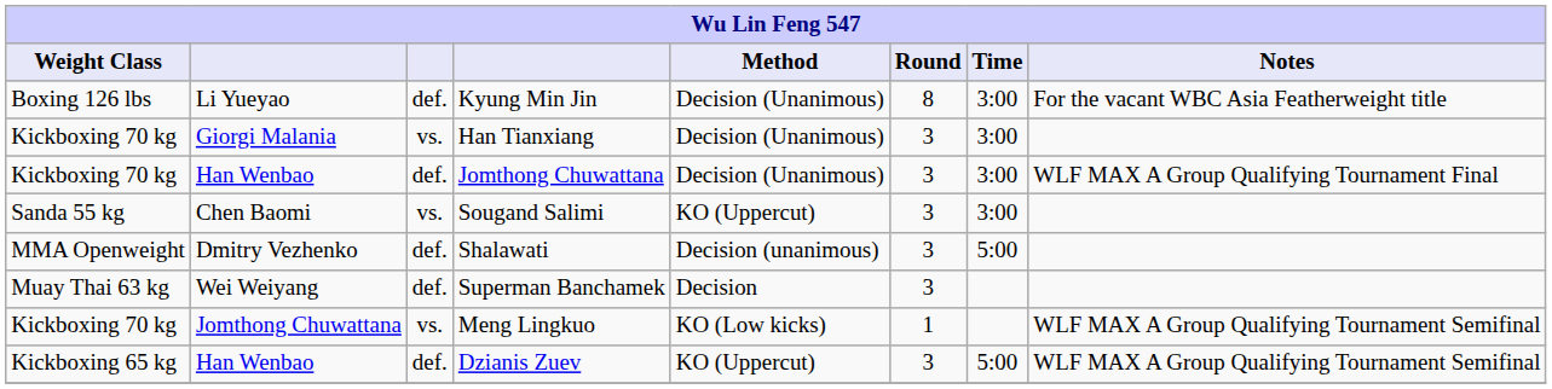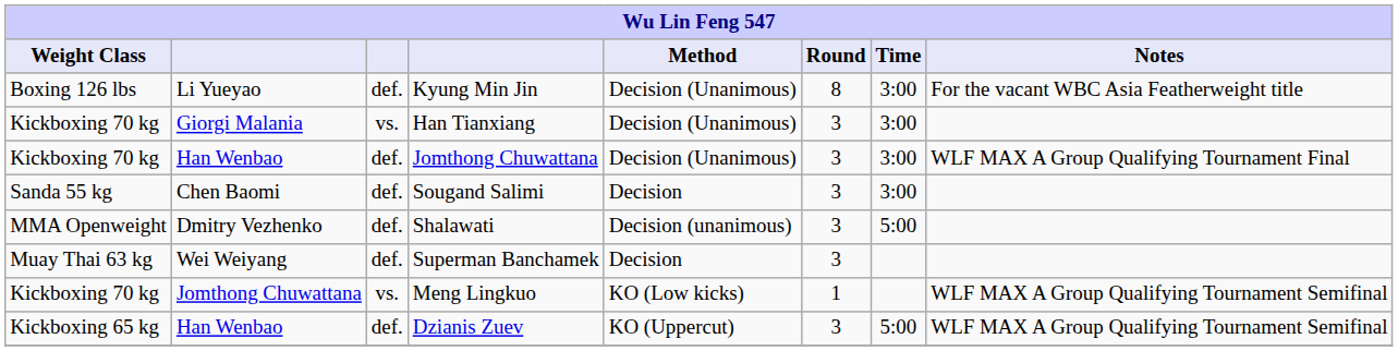 <table class="wikitable" style="font-size: 80%;">
 <tr>
 <th colspan="8" style="background-color: #ccf; color: #000080; text-align: center;">Wu Lin Feng 547</th>
 </tr>
 <tr>
 <th colspan="1" style="background-color: #E6E8FA; color: #000000; text-align: center;">Weight Class</th>
 <th colspan="1" style="background-color: #E6E8FA; color: #000000; text-align: center;"></th>
 <th colspan="1" style="background-color: #E6E8FA; color: #000000; text-align: center;"></th>
 <th colspan="1" style="background-color: #E6E8FA; color: #000000; text-align: center;"></th>
 <th colspan="1" style="background-color: #E6E8FA; color: #000000; text-align: center;">Method</th>
 <th colspan="1" style="background-color: #E6E8FA; color: #000000; text-align: center;">Round</th>
 <th colspan="1" style="background-color: #E6E8FA; color: #000000; text-align: center;">Time</th>
 <th colspan="1" style="background-color: #E6E8FA; color: #000000; text-align: center;">Notes</th>
 </tr>
 <tr>
 <td>Boxing 126 lbs</td>
 <td> Li Yueyao</td>
 <td align=center>def.</td>
 <td> Kyung Min Jin</td>
 <td>Decision (Unanimous)</td>
 <td align=center>8</td>
 <td align=center>3:00</td>
 <td>For the vacant WBC Asia Featherweight title</td>
 </tr>
 <tr>
 <td>Kickboxing 70 kg</td>
 <td> <a href='#'>Giorgi Malania</a></td>
 <td align=center>vs.</td>
 <td> Han Tianxiang</td>
 <td>Decision (Unanimous)</td>
 <td align=center>3</td>
 <td align=center>3:00</td>
 <td></td>
 </tr>
 <tr>
 <td>Kickboxing 70 kg</td>
 <td> <a href='#'>Han Wenbao</a></td>
 <td align=center>def.</td>
 <td> <a href='#'>Jomthong Chuwattana</a></td>
 <td>Decision (Unanimous)</td>
 <td align=center>3</td>
 <td align=center>3:00</td>
 <td>WLF MAX A Group Qualifying Tournament Final</td>
 </tr>
 <tr>
 <td>Sanda 55 kg</td>
 <td> Chen Baomi</td>
-<td align=center>vs.</td>
+<td align=center>def.</td>
 <td> Sougand Salimi</td>
-<td>KO (Uppercut)</td>
+<td>Decision</td>
 <td align=center>3</td>
 <td align=center>3:00</td>
 <td></td>
 </tr>
 <tr>
 <td>MMA Openweight</td>
 <td> Dmitry Vezhenko</td>
 <td align=center>def.</td>
 <td> Shalawati</td>
 <td>Decision (unanimous)</td>
 <td align=center>3</td>
 <td align=center>5:00</td>
 <td></td>
 </tr>
 <tr>
 <td>Muay Thai 63 kg</td>
 <td> Wei Weiyang</td>
 <td align=center>def.</td>
 <td> Superman Banchamek</td>
 <td>Decision</td>
 <td align=center>3</td>
 <td align=center></td>
 <td></td>
 </tr>
 <tr>
 <td>Kickboxing 70 kg</td>
 <td> <a href='#'>Jomthong Chuwattana</a></td>
 <td align=center>vs.</td>
 <td> Meng Lingkuo</td>
 <td>KO (Low kicks)</td>
 <td align=center>1</td>
 <td align=center></td>
 <td>WLF MAX A Group Qualifying Tournament Semifinal</td>
 </tr>
 <tr>
 <td>Kickboxing 65 kg</td>
 <td> <a href='#'>Han Wenbao</a></td>
 <td align=center>def.</td>
 <td> <a href='#'>Dzianis Zuev</a></td>
 <td>KO (Uppercut)</td>
 <td align=center>3</td>
 <td align=center>5:00</td>
 <td>WLF MAX A Group Qualifying Tournament Semifinal</td>
 </tr>
 <tr>
 </tr>
 </table>
